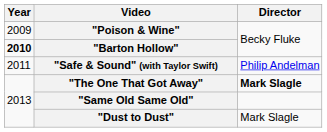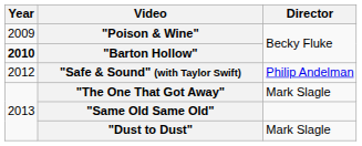 <table class="wikitable plainrowheaders">
 <tr>
 <th>Year</th>
 <th style="width:18em;">Video</th>
 <th>Director</th>
 </tr>
 <tr>
 <td>2009</td>
 <th scope="row">"Poison & Wine"</th>
 <td rowspan="2">Becky Fluke</td>
 </tr>
 <tr>
 <td><strong>2010</strong></td>
 <th scope="row">"Barton Hollow"</th>
 </tr>
 <tr>
-<td>2011</td>
+<td>2012</td>
 <th scope="row">"Safe & Sound" <small>(with Taylor Swift)</small></th>
 <td><a href='#'>Philip Andelman</a></td>
 </tr>
 <tr>
 <td rowspan="3">2013</td>
 <th scope="row">"The One That Got Away"</th>
-<td><strong>Mark Slagle</strong></td>
+<td>Mark Slagle</td>
 </tr>
 <tr>
 <th scope="row">"Same Old Same Old"</th>
 <td></td>
 </tr>
 <tr>
 <th scope="row">"Dust to Dust"</th>
 <td>Mark Slagle</td>
 </tr>
 </table>
